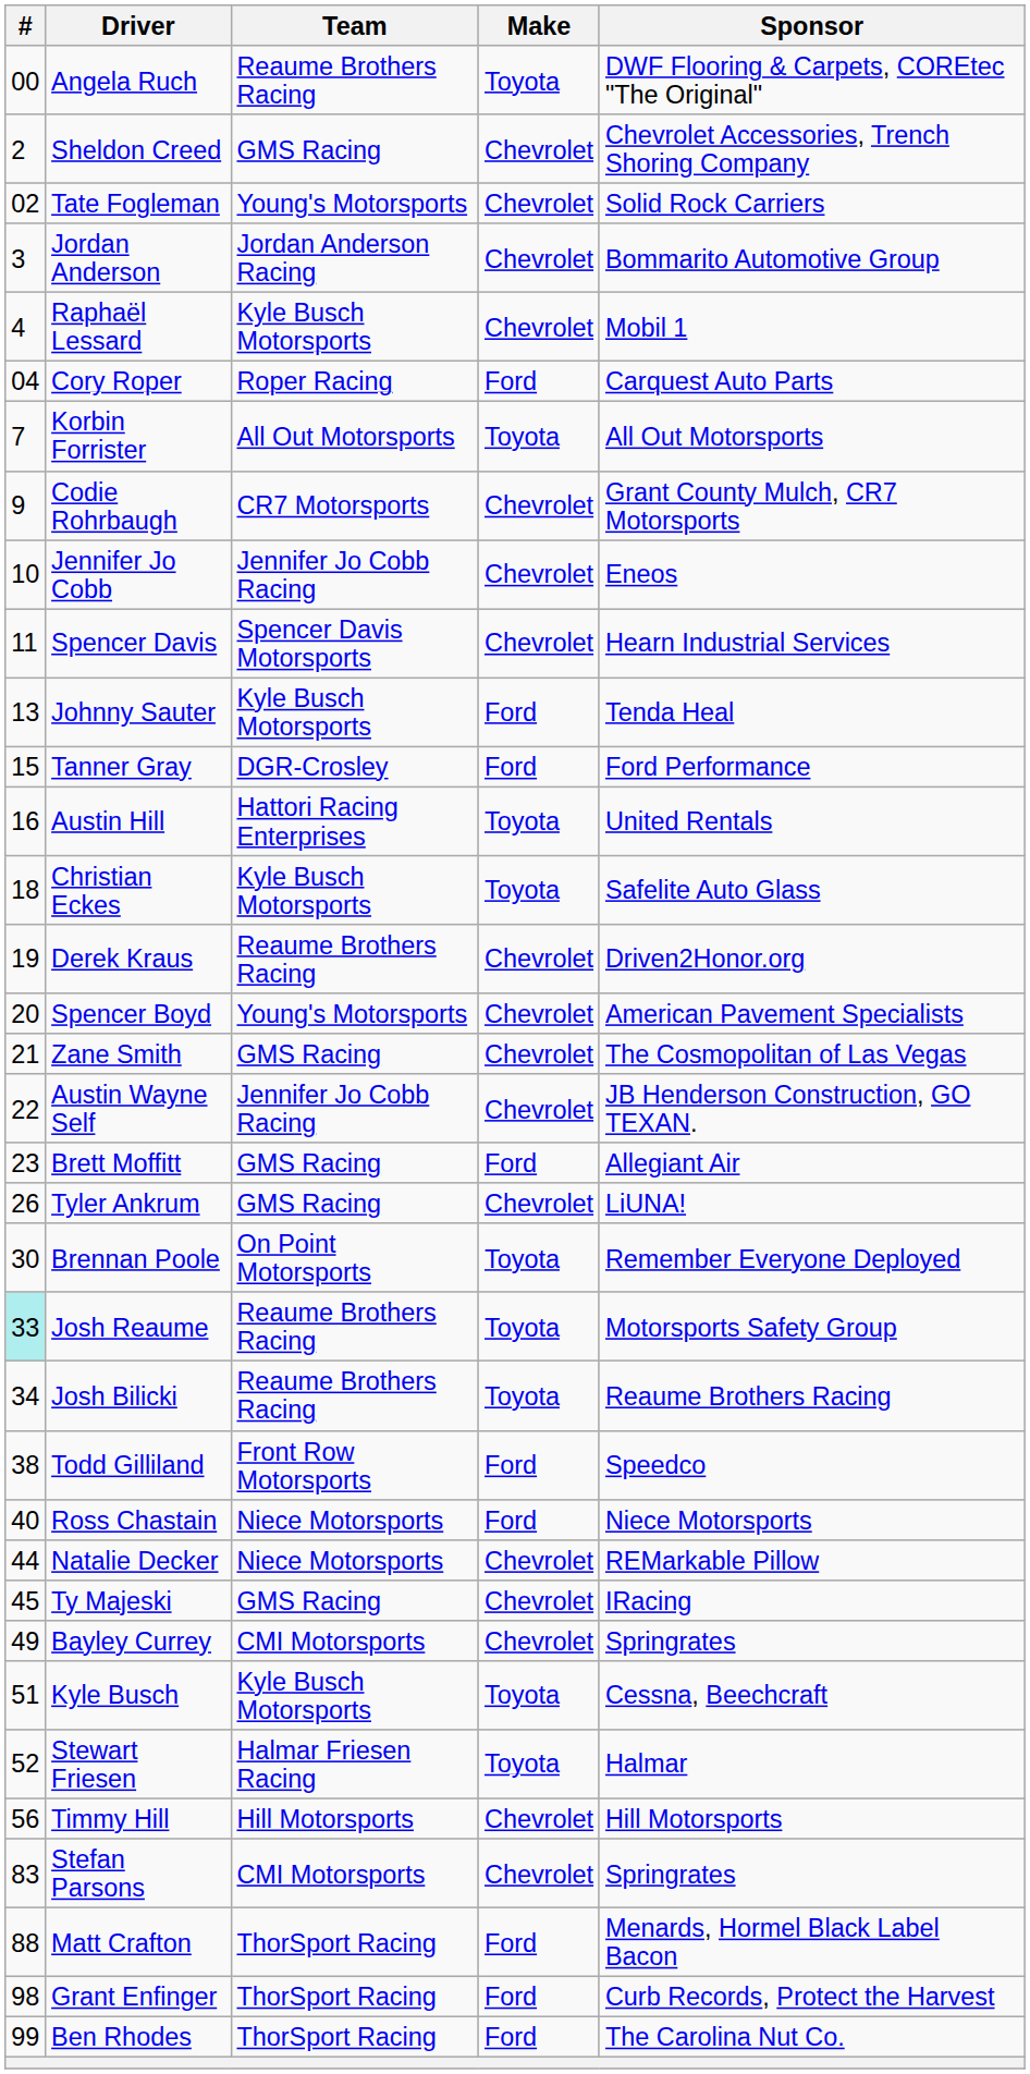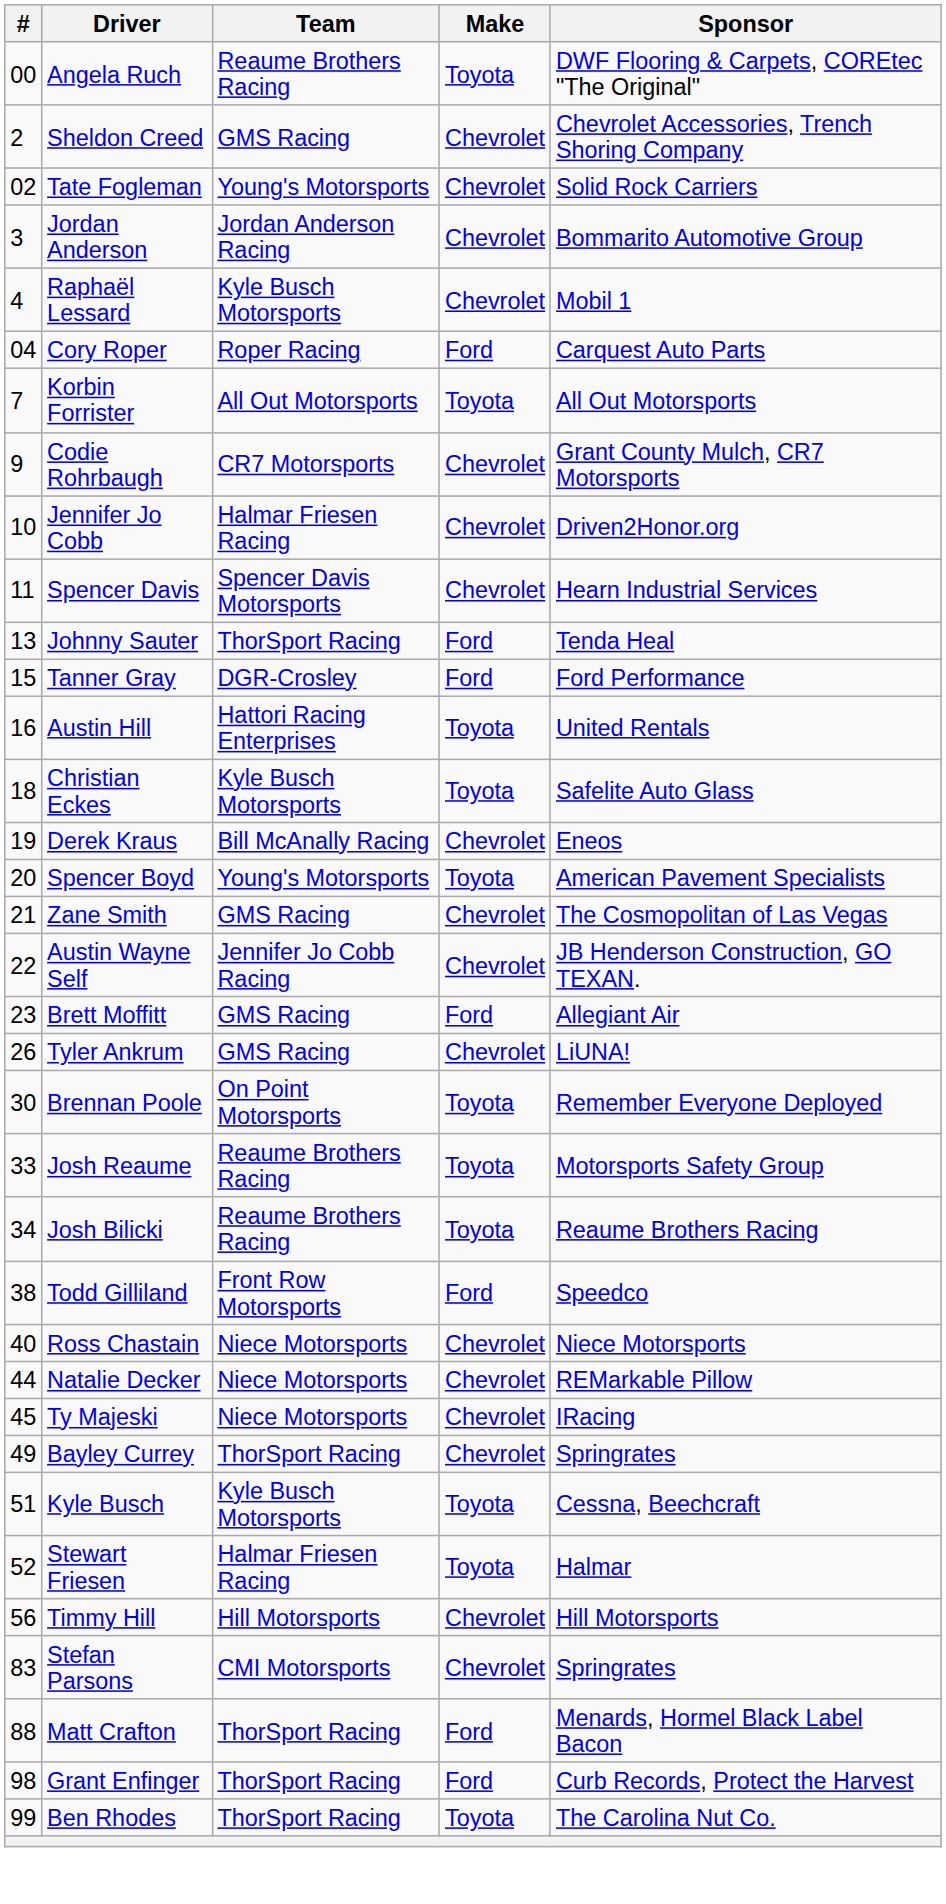 <table class="wikitable" style="font-size:95%">
 <tr>
 <th>#</th>
 <th>Driver</th>
 <th>Team</th>
 <th>Make</th>
 <th>Sponsor</th>
 </tr>
 <tr>
 <td>00</td>
 <td><a href='#'>Angela Ruch</a></td>
 <td><a href='#'>Reaume Brothers Racing</a></td>
 <td><a href='#'>Toyota</a></td>
 <td><a href='#'>DWF Flooring & Carpets</a>, <a href='#'>COREtec</a> "The Original"</td>
 </tr>
 <tr>
 <td>2</td>
 <td><a href='#'>Sheldon Creed</a></td>
 <td><a href='#'>GMS Racing</a></td>
 <td><a href='#'>Chevrolet</a></td>
 <td><a href='#'>Chevrolet Accessories</a>, <a href='#'>Trench Shoring Company</a></td>
 </tr>
 <tr>
 <td>02</td>
 <td><a href='#'>Tate Fogleman</a></td>
 <td><a href='#'>Young's Motorsports</a></td>
 <td><a href='#'>Chevrolet</a></td>
 <td><a href='#'>Solid Rock Carriers</a></td>
 </tr>
 <tr>
 <td>3</td>
 <td><a href='#'>Jordan Anderson</a></td>
 <td><a href='#'>Jordan Anderson Racing</a></td>
 <td><a href='#'>Chevrolet</a></td>
 <td><a href='#'>Bommarito Automotive Group</a></td>
 </tr>
 <tr>
 <td>4</td>
 <td><a href='#'>Raphaël Lessard</a></td>
 <td><a href='#'>Kyle Busch Motorsports</a></td>
 <td><a href='#'>Chevrolet</a></td>
 <td><a href='#'>Mobil 1</a></td>
 </tr>
 <tr>
 <td>04</td>
 <td><a href='#'>Cory Roper</a></td>
 <td><a href='#'>Roper Racing</a></td>
 <td><a href='#'>Ford</a></td>
 <td><a href='#'>Carquest Auto Parts</a></td>
 </tr>
 <tr>
 <td>7</td>
 <td><a href='#'>Korbin Forrister</a></td>
 <td><a href='#'>All Out Motorsports</a></td>
 <td><a href='#'>Toyota</a></td>
 <td><a href='#'>All Out Motorsports</a></td>
 </tr>
 <tr>
 <td>9</td>
 <td><a href='#'>Codie Rohrbaugh</a></td>
 <td><a href='#'>CR7 Motorsports</a></td>
 <td><a href='#'>Chevrolet</a></td>
 <td><a href='#'>Grant County Mulch</a>, <a href='#'>CR7 Motorsports</a></td>
 </tr>
 <tr>
 <td>10</td>
 <td><a href='#'>Jennifer Jo Cobb</a></td>
-<td><a href='#'>Jennifer Jo Cobb Racing</a></td>
+<td><a href='#'>Halmar Friesen Racing</a></td>
 <td><a href='#'>Chevrolet</a></td>
-<td><a href='#'>Eneos</a></td>
+<td><a href='#'>Driven2Honor.org</a></td>
 </tr>
 <tr>
 <td>11</td>
 <td><a href='#'>Spencer Davis</a></td>
 <td><a href='#'>Spencer Davis Motorsports</a></td>
 <td><a href='#'>Chevrolet</a></td>
 <td><a href='#'>Hearn Industrial Services</a></td>
 </tr>
 <tr>
 <td>13</td>
 <td><a href='#'>Johnny Sauter</a></td>
-<td><a href='#'>Kyle Busch Motorsports</a></td>
+<td><a href='#'>ThorSport Racing</a></td>
 <td><a href='#'>Ford</a></td>
 <td><a href='#'>Tenda Heal</a></td>
 </tr>
 <tr>
 <td>15</td>
 <td><a href='#'>Tanner Gray</a></td>
 <td><a href='#'>DGR-Crosley</a></td>
 <td><a href='#'>Ford</a></td>
 <td><a href='#'>Ford Performance</a></td>
 </tr>
 <tr>
 <td>16</td>
 <td><a href='#'>Austin Hill</a></td>
 <td><a href='#'>Hattori Racing Enterprises</a></td>
 <td><a href='#'>Toyota</a></td>
 <td><a href='#'>United Rentals</a></td>
 </tr>
 <tr>
 <td>18</td>
 <td><a href='#'>Christian Eckes</a></td>
 <td><a href='#'>Kyle Busch Motorsports</a></td>
 <td><a href='#'>Toyota</a></td>
 <td><a href='#'>Safelite Auto Glass</a></td>
 </tr>
 <tr>
 <td>19</td>
 <td><a href='#'>Derek Kraus</a></td>
-<td><a href='#'>Reaume Brothers Racing</a></td>
+<td><a href='#'>Bill McAnally Racing</a></td>
 <td><a href='#'>Chevrolet</a></td>
-<td><a href='#'>Driven2Honor.org</a></td>
+<td><a href='#'>Eneos</a></td>
 </tr>
 <tr>
 <td>20</td>
 <td><a href='#'>Spencer Boyd</a></td>
 <td><a href='#'>Young's Motorsports</a></td>
-<td><a href='#'>Chevrolet</a></td>
+<td><a href='#'>Toyota</a></td>
 <td><a href='#'>American Pavement Specialists</a></td>
 </tr>
 <tr>
 <td>21</td>
 <td><a href='#'>Zane Smith</a></td>
 <td><a href='#'>GMS Racing</a></td>
 <td><a href='#'>Chevrolet</a></td>
 <td><a href='#'>The Cosmopolitan of Las Vegas</a></td>
 </tr>
 <tr>
 <td>22</td>
 <td><a href='#'>Austin Wayne Self</a></td>
 <td><a href='#'>Jennifer Jo Cobb Racing</a></td>
 <td><a href='#'>Chevrolet</a></td>
 <td><a href='#'>JB Henderson Construction</a>, <a href='#'>GO TEXAN</a>.</td>
 </tr>
 <tr>
 <td>23</td>
 <td><a href='#'>Brett Moffitt</a></td>
 <td><a href='#'>GMS Racing</a></td>
 <td><a href='#'>Ford</a></td>
 <td><a href='#'>Allegiant Air</a></td>
 </tr>
 <tr>
 <td>26</td>
 <td><a href='#'>Tyler Ankrum</a></td>
 <td><a href='#'>GMS Racing</a></td>
 <td><a href='#'>Chevrolet</a></td>
 <td><a href='#'>LiUNA!</a></td>
 </tr>
 <tr>
 <td>30</td>
 <td><a href='#'>Brennan Poole</a></td>
 <td><a href='#'>On Point Motorsports</a></td>
 <td><a href='#'>Toyota</a></td>
 <td><a href='#'>Remember Everyone Deployed</a></td>
 </tr>
 <tr>
-<td style="background: paleturquoise;">33</td>
+<td>33</td>
 <td><a href='#'>Josh Reaume</a></td>
 <td><a href='#'>Reaume Brothers Racing</a></td>
 <td><a href='#'>Toyota</a></td>
 <td><a href='#'>Motorsports Safety Group</a></td>
 </tr>
 <tr>
 <td>34</td>
 <td><a href='#'>Josh Bilicki</a></td>
 <td><a href='#'>Reaume Brothers Racing</a></td>
 <td><a href='#'>Toyota</a></td>
 <td><a href='#'>Reaume Brothers Racing</a></td>
 </tr>
 <tr>
 <td>38</td>
 <td><a href='#'>Todd Gilliland</a></td>
 <td><a href='#'>Front Row Motorsports</a></td>
 <td><a href='#'>Ford</a></td>
 <td><a href='#'>Speedco</a></td>
 </tr>
 <tr>
 <td>40</td>
 <td><a href='#'>Ross Chastain</a></td>
 <td><a href='#'>Niece Motorsports</a></td>
-<td><a href='#'>Ford</a></td>
+<td><a href='#'>Chevrolet</a></td>
 <td><a href='#'>Niece Motorsports</a></td>
 </tr>
 <tr>
 <td>44</td>
 <td><a href='#'>Natalie Decker</a></td>
 <td><a href='#'>Niece Motorsports</a></td>
 <td><a href='#'>Chevrolet</a></td>
 <td><a href='#'>REMarkable Pillow</a></td>
 </tr>
 <tr>
 <td>45</td>
 <td><a href='#'>Ty Majeski</a></td>
-<td><a href='#'>GMS Racing</a></td>
+<td><a href='#'>Niece Motorsports</a></td>
 <td><a href='#'>Chevrolet</a></td>
 <td><a href='#'>IRacing</a></td>
 </tr>
 <tr>
 <td>49</td>
 <td><a href='#'>Bayley Currey</a></td>
-<td><a href='#'>CMI Motorsports</a></td>
+<td><a href='#'>ThorSport Racing</a></td>
 <td><a href='#'>Chevrolet</a></td>
 <td><a href='#'>Springrates</a></td>
 </tr>
 <tr>
 <td>51</td>
 <td><a href='#'>Kyle Busch</a></td>
 <td><a href='#'>Kyle Busch Motorsports</a></td>
 <td><a href='#'>Toyota</a></td>
 <td><a href='#'>Cessna</a>, <a href='#'>Beechcraft</a></td>
 </tr>
 <tr>
 <td>52</td>
 <td><a href='#'>Stewart Friesen</a></td>
 <td><a href='#'>Halmar Friesen Racing</a></td>
 <td><a href='#'>Toyota</a></td>
 <td><a href='#'>Halmar</a></td>
 </tr>
 <tr>
 <td>56</td>
 <td><a href='#'>Timmy Hill</a></td>
 <td><a href='#'>Hill Motorsports</a></td>
 <td><a href='#'>Chevrolet</a></td>
 <td><a href='#'>Hill Motorsports</a></td>
 </tr>
 <tr>
 <td>83</td>
 <td><a href='#'>Stefan Parsons</a></td>
 <td><a href='#'>CMI Motorsports</a></td>
 <td><a href='#'>Chevrolet</a></td>
 <td><a href='#'>Springrates</a></td>
 </tr>
 <tr>
 <td>88</td>
 <td><a href='#'>Matt Crafton</a></td>
 <td><a href='#'>ThorSport Racing</a></td>
 <td><a href='#'>Ford</a></td>
 <td><a href='#'>Menards</a>, <a href='#'>Hormel Black Label Bacon</a></td>
 </tr>
 <tr>
 <td>98</td>
 <td><a href='#'>Grant Enfinger</a></td>
 <td><a href='#'>ThorSport Racing</a></td>
 <td><a href='#'>Ford</a></td>
 <td><a href='#'>Curb Records</a>, <a href='#'>Protect the Harvest</a></td>
 </tr>
 <tr>
 <td>99</td>
 <td><a href='#'>Ben Rhodes</a></td>
 <td><a href='#'>ThorSport Racing</a></td>
-<td><a href='#'>Ford</a></td>
+<td><a href='#'>Toyota</a></td>
 <td><a href='#'>The Carolina Nut Co.</a></td>
 </tr>
 <tr>
 <th colspan="5"></th>
 </tr>
 </table>
